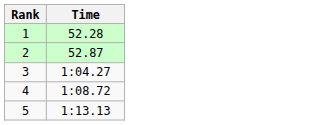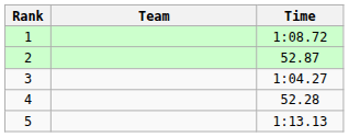 <table class=wikitable style="text-align:center">
 <tr>
 <th width=40>Rank</th>
+<th width=200>Team</th>
 <th width=80>Time</th>
 </tr>
 <tr bgcolor="#ccffcc">
 <td>1</td>
-<td>52.28</td>
+<td align=left></td>
+<td>1:08.72</td>
 </tr>
 <tr bgcolor="#ccffcc">
 <td>2</td>
+<td align=left></td>
 <td>52.87</td>
 </tr>
 <tr>
 <td>3</td>
+<td align=left></td>
 <td>1:04.27</td>
 </tr>
 <tr>
 <td>4</td>
-<td>1:08.72</td>
+<td align=left></td>
+<td>52.28</td>
 </tr>
 <tr>
 <td>5</td>
+<td align=left></td>
 <td>1:13.13</td>
 </tr>
 </table>
